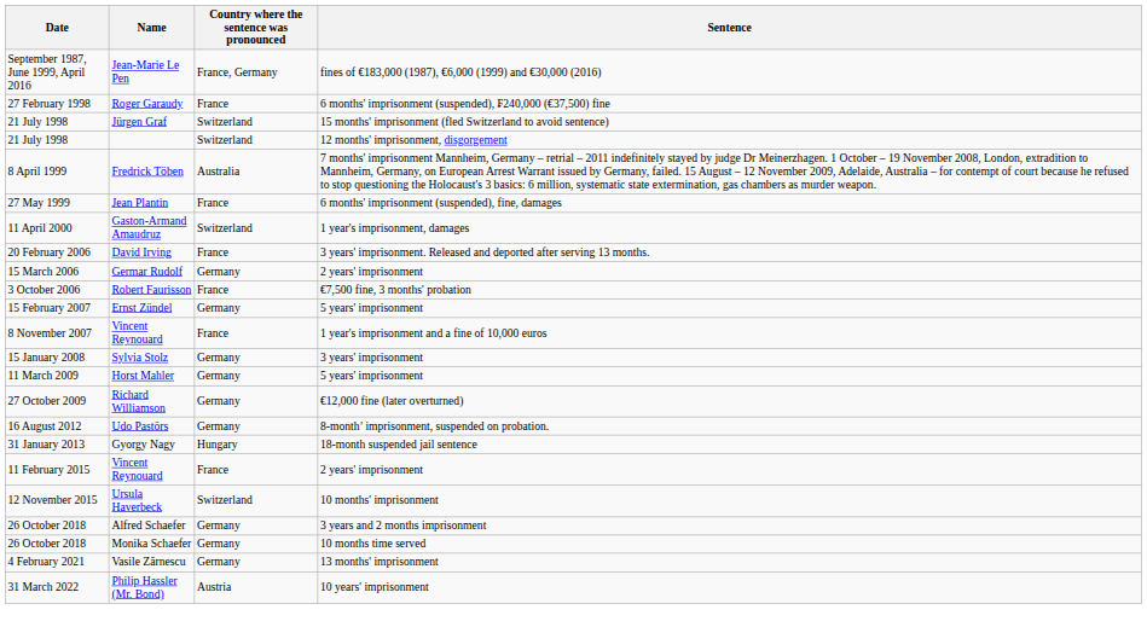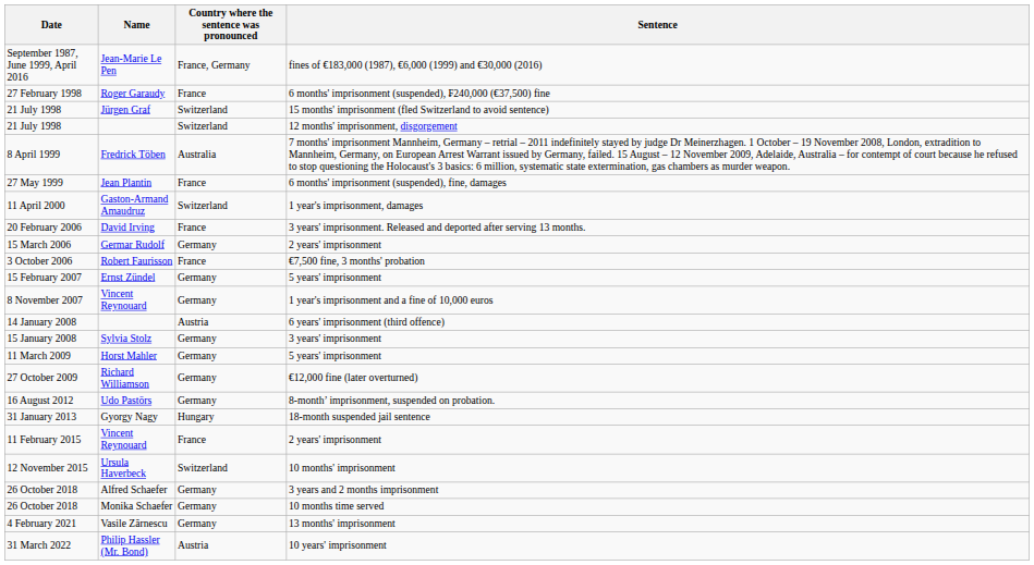 <table class="wikitable">
 <tr>
 <th>Date</th>
 <th>Name</th>
 <th>Country where the sentence was pronounced</th>
 <th>Sentence</th>
 </tr>
 <tr>
 <td>September 1987, June 1999, April 2016</td>
 <td><a href='#'>Jean-Marie Le Pen</a></td>
 <td>France, Germany</td>
 <td>fines of €183,000 (1987), €6,000 (1999) and €30,000 (2016)</td>
 </tr>
 <tr>
 <td>27 February 1998</td>
 <td><a href='#'>Roger Garaudy</a></td>
 <td>France</td>
 <td>6 months' imprisonment (suspended), ₣240,000 (€37,500) fine</td>
 </tr>
 <tr>
 <td>21 July 1998</td>
 <td><a href='#'>Jürgen Graf</a></td>
 <td>Switzerland</td>
 <td>15 months' imprisonment (fled Switzerland to avoid sentence)</td>
 </tr>
 <tr>
 <td>21 July 1998</td>
 <td></td>
 <td>Switzerland</td>
 <td>12 months' imprisonment, <a href='#'>disgorgement</a></td>
 </tr>
 <tr>
 <td>8 April 1999</td>
 <td><a href='#'>Fredrick Töben</a></td>
 <td>Australia</td>
 <td>7 months' imprisonment Mannheim, Germany – retrial – 2011 indefinitely stayed by judge Dr Meinerzhagen. 1 October – 19 November 2008, London, extradition to Mannheim, Germany, on European Arrest Warrant issued by Germany, failed. 15 August – 12 November 2009, Adelaide, Australia – for contempt of court because he refused to stop questioning the Holocaust's 3 basics: 6 million, systematic state extermination, gas chambers as murder weapon.</td>
 </tr>
 <tr>
 <td>27 May 1999</td>
 <td><a href='#'>Jean Plantin</a></td>
 <td>France</td>
 <td>6 months' imprisonment (suspended), fine, damages</td>
 </tr>
 <tr>
 <td>11 April 2000</td>
 <td><a href='#'>Gaston-Armand Amaudruz</a></td>
 <td>Switzerland</td>
 <td>1 year's imprisonment, damages</td>
 </tr>
 <tr>
 <td>20 February 2006</td>
 <td><a href='#'>David Irving</a></td>
 <td>France</td>
 <td>3 years' imprisonment. Released and deported after serving 13 months.</td>
 </tr>
 <tr>
 <td>15 March 2006</td>
 <td><a href='#'>Germar Rudolf</a></td>
 <td>Germany</td>
 <td>2 years' imprisonment</td>
 </tr>
 <tr>
 <td>3 October 2006</td>
 <td><a href='#'>Robert Faurisson</a></td>
 <td>France</td>
 <td>€7,500 fine, 3 months' probation</td>
 </tr>
 <tr>
 <td>15 February 2007</td>
 <td><a href='#'>Ernst Zündel</a></td>
 <td>Germany</td>
 <td>5 years' imprisonment</td>
 </tr>
 <tr>
 <td>8 November 2007</td>
 <td><a href='#'>Vincent Reynouard</a></td>
-<td>France</td>
+<td>Germany</td>
 <td>1 year's imprisonment and a fine of 10,000 euros</td>
+</tr>
+<tr>
+<td>14 January 2008</td>
+<td></td>
+<td>Austria</td>
+<td>6 years' imprisonment (third offence)</td>
 </tr>
 <tr>
 <td>15 January 2008</td>
 <td><a href='#'>Sylvia Stolz</a></td>
 <td>Germany</td>
 <td>3 years' imprisonment</td>
 </tr>
 <tr>
 <td>11 March 2009</td>
 <td><a href='#'>Horst Mahler</a></td>
 <td>Germany</td>
 <td>5 years' imprisonment</td>
 </tr>
 <tr>
 <td>27 October 2009</td>
 <td><a href='#'>Richard Williamson</a></td>
 <td>Germany</td>
 <td>€12,000 fine (later overturned)</td>
 </tr>
 <tr>
 <td>16 August 2012</td>
 <td><a href='#'>Udo Pastörs</a></td>
 <td>Germany</td>
 <td>8-month’ imprisonment, suspended on probation.</td>
 </tr>
 <tr>
 <td>31 January 2013</td>
 <td>Gyorgy Nagy</td>
 <td>Hungary</td>
 <td>18-month suspended jail sentence</td>
 </tr>
 <tr>
 <td>11 February 2015</td>
 <td><a href='#'>Vincent Reynouard</a></td>
 <td>France</td>
 <td>2 years' imprisonment</td>
 </tr>
 <tr>
 <td>12 November 2015</td>
 <td><a href='#'>Ursula Haverbeck</a></td>
 <td>Switzerland</td>
 <td>10 months' imprisonment</td>
 </tr>
 <tr>
 <td>26 October 2018</td>
 <td>Alfred Schaefer</td>
 <td>Germany</td>
 <td>3 years and 2 months imprisonment</td>
 </tr>
 <tr>
 <td>26 October 2018</td>
 <td>Monika Schaefer</td>
 <td>Germany</td>
 <td>10 months time served</td>
 </tr>
 <tr>
 <td>4 February 2021</td>
 <td>Vasile Zărnescu</td>
 <td>Germany</td>
 <td>13 months' imprisonment</td>
 </tr>
 <tr>
 <td>31 March 2022</td>
 <td><a href='#'>Philip Hassler (Mr. Bond)</a></td>
 <td>Austria</td>
 <td>10 years' imprisonment</td>
 </tr>
 </table>
